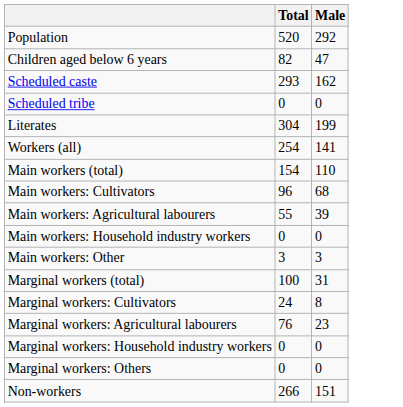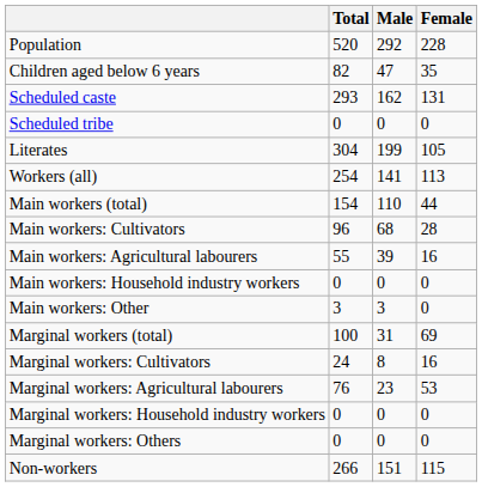 <table class="wikitable sortable">
 <tr>
 <th></th>
 <th>Total</th>
 <th>Male</th>
+<th>Female</th>
 </tr>
 <tr>
 <td>Population</td>
 <td>520</td>
 <td>292</td>
+<td>228</td>
 </tr>
 <tr>
 <td>Children aged below 6 years</td>
 <td>82</td>
 <td>47</td>
+<td>35</td>
 </tr>
 <tr>
 <td><a href='#'>Scheduled caste</a></td>
 <td>293</td>
 <td>162</td>
+<td>131</td>
 </tr>
 <tr>
 <td><a href='#'>Scheduled tribe</a></td>
+<td>0</td>
 <td>0</td>
 <td>0</td>
 </tr>
 <tr>
 <td>Literates</td>
 <td>304</td>
 <td>199</td>
+<td>105</td>
 </tr>
 <tr>
 <td>Workers (all)</td>
 <td>254</td>
 <td>141</td>
+<td>113</td>
 </tr>
 <tr>
 <td>Main workers (total)</td>
 <td>154</td>
 <td>110</td>
+<td>44</td>
 </tr>
 <tr>
 <td>Main workers: Cultivators</td>
 <td>96</td>
 <td>68</td>
+<td>28</td>
 </tr>
 <tr>
 <td>Main workers: Agricultural labourers</td>
 <td>55</td>
 <td>39</td>
+<td>16</td>
 </tr>
 <tr>
 <td>Main workers: Household industry workers</td>
+<td>0</td>
 <td>0</td>
 <td>0</td>
 </tr>
 <tr>
 <td>Main workers: Other</td>
 <td>3</td>
 <td>3</td>
+<td>0</td>
 </tr>
 <tr>
 <td>Marginal workers (total)</td>
 <td>100</td>
 <td>31</td>
+<td>69</td>
 </tr>
 <tr>
 <td>Marginal workers: Cultivators</td>
 <td>24</td>
 <td>8</td>
+<td>16</td>
 </tr>
 <tr>
 <td>Marginal workers: Agricultural labourers</td>
 <td>76</td>
 <td>23</td>
+<td>53</td>
 </tr>
 <tr>
 <td>Marginal workers: Household industry workers</td>
+<td>0</td>
 <td>0</td>
 <td>0</td>
 </tr>
 <tr>
 <td>Marginal workers: Others</td>
 <td>0</td>
 <td>0</td>
+<td>0</td>
 </tr>
 <tr>
 <td>Non-workers</td>
 <td>266</td>
 <td>151</td>
+<td>115</td>
 </tr>
 </table>
